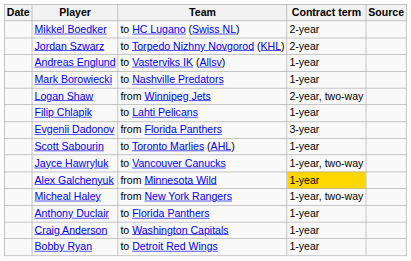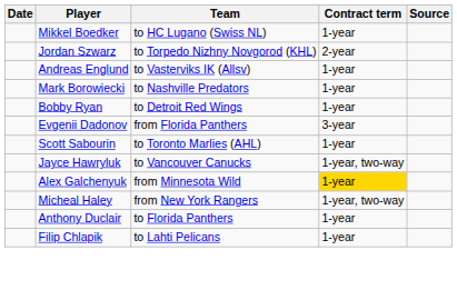 <table class="wikitable">
 <tr>
 <th>Date</th>
 <th>Player</th>
 <th>Team</th>
 <th>Contract term</th>
 <th>Source</th>
 </tr>
 <tr>
 <td></td>
 <td><a href='#'>Mikkel Boedker</a></td>
 <td>to <a href='#'>HC Lugano</a> (<a href='#'>Swiss NL</a>)</td>
-<td>2-year</td>
+<td>1-year</td>
 <td></td>
 </tr>
 <tr>
 <td></td>
 <td><a href='#'>Jordan Szwarz</a></td>
 <td>to <a href='#'>Torpedo Nizhny Novgorod</a> (<a href='#'>KHL</a>)</td>
 <td>2-year</td>
 <td></td>
 </tr>
 <tr>
 <td></td>
 <td><a href='#'>Andreas Englund</a></td>
 <td>to <a href='#'>Vasterviks IK</a> (<a href='#'>Allsv</a>)</td>
 <td>1-year</td>
 <td></td>
 </tr>
 <tr>
 <td></td>
 <td><a href='#'>Mark Borowiecki</a></td>
 <td>to <a href='#'>Nashville Predators</a></td>
 <td>1-year</td>
 <td></td>
 </tr>
 <tr>
 <td></td>
-<td><a href='#'>Logan Shaw</a></td>
-<td>from <a href='#'>Winnipeg Jets</a></td>
-<td>2-year, two-way</td>
-<td></td>
-</tr>
-<tr>
-<td></td>
-<td><a href='#'>Filip Chlapik</a></td>
-<td>to <a href='#'>Lahti Pelicans</a></td>
+<td><a href='#'>Bobby Ryan</a></td>
+<td>to <a href='#'>Detroit Red Wings</a></td>
 <td>1-year</td>
 <td></td>
 </tr>
 <tr>
 <td></td>
 <td><a href='#'>Evgenii Dadonov</a></td>
 <td>from <a href='#'>Florida Panthers</a></td>
 <td>3-year</td>
 <td></td>
 </tr>
 <tr>
 <td></td>
 <td><a href='#'>Scott Sabourin</a></td>
 <td>to <a href='#'>Toronto Marlies</a> (<a href='#'>AHL</a>)</td>
 <td>1-year</td>
 <td></td>
 </tr>
 <tr>
 <td></td>
 <td><a href='#'>Jayce Hawryluk</a></td>
 <td>to <a href='#'>Vancouver Canucks</a></td>
 <td>1-year, two-way</td>
 <td></td>
 </tr>
 <tr>
 <td></td>
 <td><a href='#'>Alex Galchenyuk</a></td>
 <td>from <a href='#'>Minnesota Wild</a></td>
 <td style="background: gold;">1-year</td>
 <td></td>
 </tr>
 <tr>
 <td></td>
 <td><a href='#'>Micheal Haley</a></td>
 <td>from <a href='#'>New York Rangers</a></td>
 <td>1-year, two-way</td>
 <td></td>
 </tr>
 <tr>
 <td></td>
 <td><a href='#'>Anthony Duclair</a></td>
 <td>to <a href='#'>Florida Panthers</a></td>
 <td>1-year</td>
 <td></td>
 </tr>
 <tr>
 <td></td>
-<td><a href='#'>Craig Anderson</a></td>
-<td>to <a href='#'>Washington Capitals</a></td>
-<td>1-year</td>
-<td></td>
-</tr>
-<tr>
-<td></td>
-<td><a href='#'>Bobby Ryan</a></td>
-<td>to <a href='#'>Detroit Red Wings</a></td>
+<td><a href='#'>Filip Chlapik</a></td>
+<td>to <a href='#'>Lahti Pelicans</a></td>
 <td>1-year</td>
 <td></td>
 </tr>
 </table>
